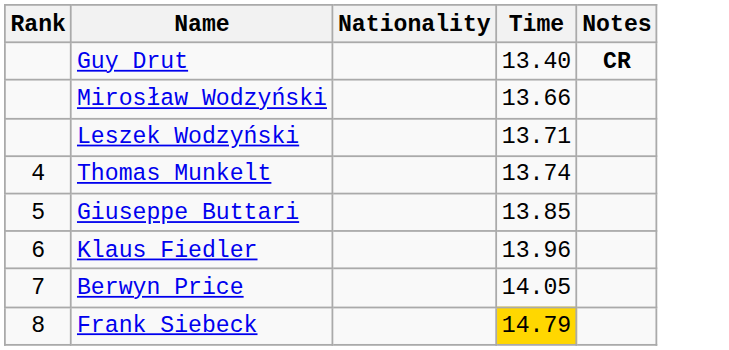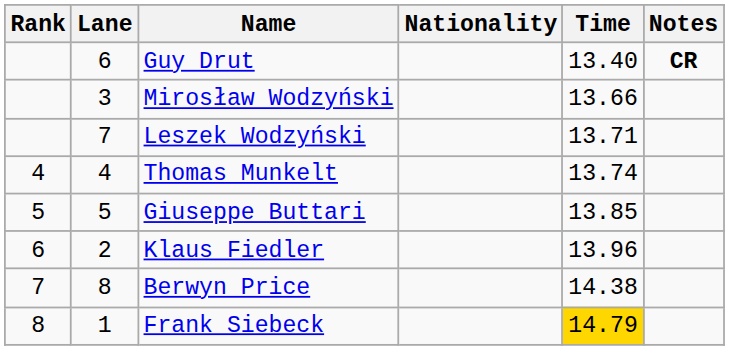 <table class="wikitable sortable" style="text-align:center">
 <tr>
 <th>Rank</th>
+<th>Lane</th>
 <th>Name</th>
 <th>Nationality</th>
 <th>Time</th>
 <th>Notes</th>
 </tr>
 <tr>
 <td></td>
+<td>6</td>
 <td align=left><a href='#'>Guy Drut</a></td>
 <td align=left></td>
 <td>13.40</td>
 <td><strong>CR</strong></td>
 </tr>
 <tr>
 <td></td>
+<td>3</td>
 <td align=left><a href='#'>Mirosław Wodzyński</a></td>
 <td align=left></td>
 <td>13.66</td>
 <td></td>
 </tr>
 <tr>
 <td></td>
+<td>7</td>
 <td align=left><a href='#'>Leszek Wodzyński</a></td>
 <td align=left></td>
 <td>13.71</td>
 <td></td>
 </tr>
 <tr>
+<td>4</td>
 <td>4</td>
 <td align=left><a href='#'>Thomas Munkelt</a></td>
 <td align=left></td>
 <td>13.74</td>
 <td></td>
 </tr>
 <tr>
 <td>5</td>
+<td>5</td>
 <td align=left><a href='#'>Giuseppe Buttari</a></td>
 <td align=left></td>
 <td>13.85</td>
 <td></td>
 </tr>
 <tr>
 <td>6</td>
+<td>2</td>
 <td align=left><a href='#'>Klaus Fiedler</a></td>
 <td align=left></td>
 <td>13.96</td>
 <td></td>
 </tr>
 <tr>
 <td>7</td>
+<td>8</td>
 <td align=left><a href='#'>Berwyn Price</a></td>
 <td align=left></td>
-<td>14.05</td>
+<td>14.38</td>
 <td></td>
 </tr>
 <tr>
 <td>8</td>
+<td>1</td>
 <td align=left><a href='#'>Frank Siebeck</a></td>
 <td align=left></td>
 <td style="background: gold;">14.79</td>
 <td></td>
 </tr>
 </table>
